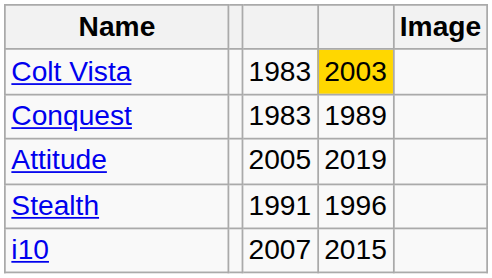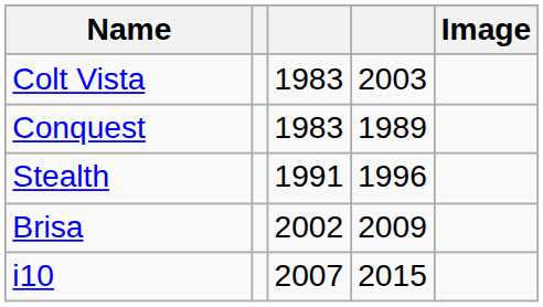 <table class="wikitable sortable">
 <tr>
 <th width=120px>Name</th>
 <th width= px></th>
 <th width=px></th>
 <th width=px></th>
 <th width=px>Image</th>
 </tr>
 <tr>
 <td><a href='#'>Colt Vista</a> </td>
 <td></td>
 <td>1983</td>
-<td style="background: gold;">2003</td>
+<td>2003</td>
 <td></td>
 </tr>
 <tr>
 <td><a href='#'>Conquest</a> </td>
 <td></td>
 <td>1983</td>
 <td>1989</td>
 <td></td>
 </tr>
 <tr>
-<td><a href='#'>Attitude</a> </td>
-<td></td>
-<td>2005</td>
-<td>2019</td>
-<td></td>
-</tr>
-<tr>
 <td><a href='#'>Stealth</a>  </td>
 <td></td>
 <td>1991</td>
 <td>1996</td>
+<td></td>
+</tr>
+<tr>
+<td><a href='#'>Brisa</a> </td>
+<td></td>
+<td>2002</td>
+<td>2009</td>
 <td></td>
 </tr>
 <tr>
 <td><a href='#'>i10</a> </td>
 <td></td>
 <td>2007</td>
 <td>2015</td>
 <td></td>
 </tr>
 </table>
